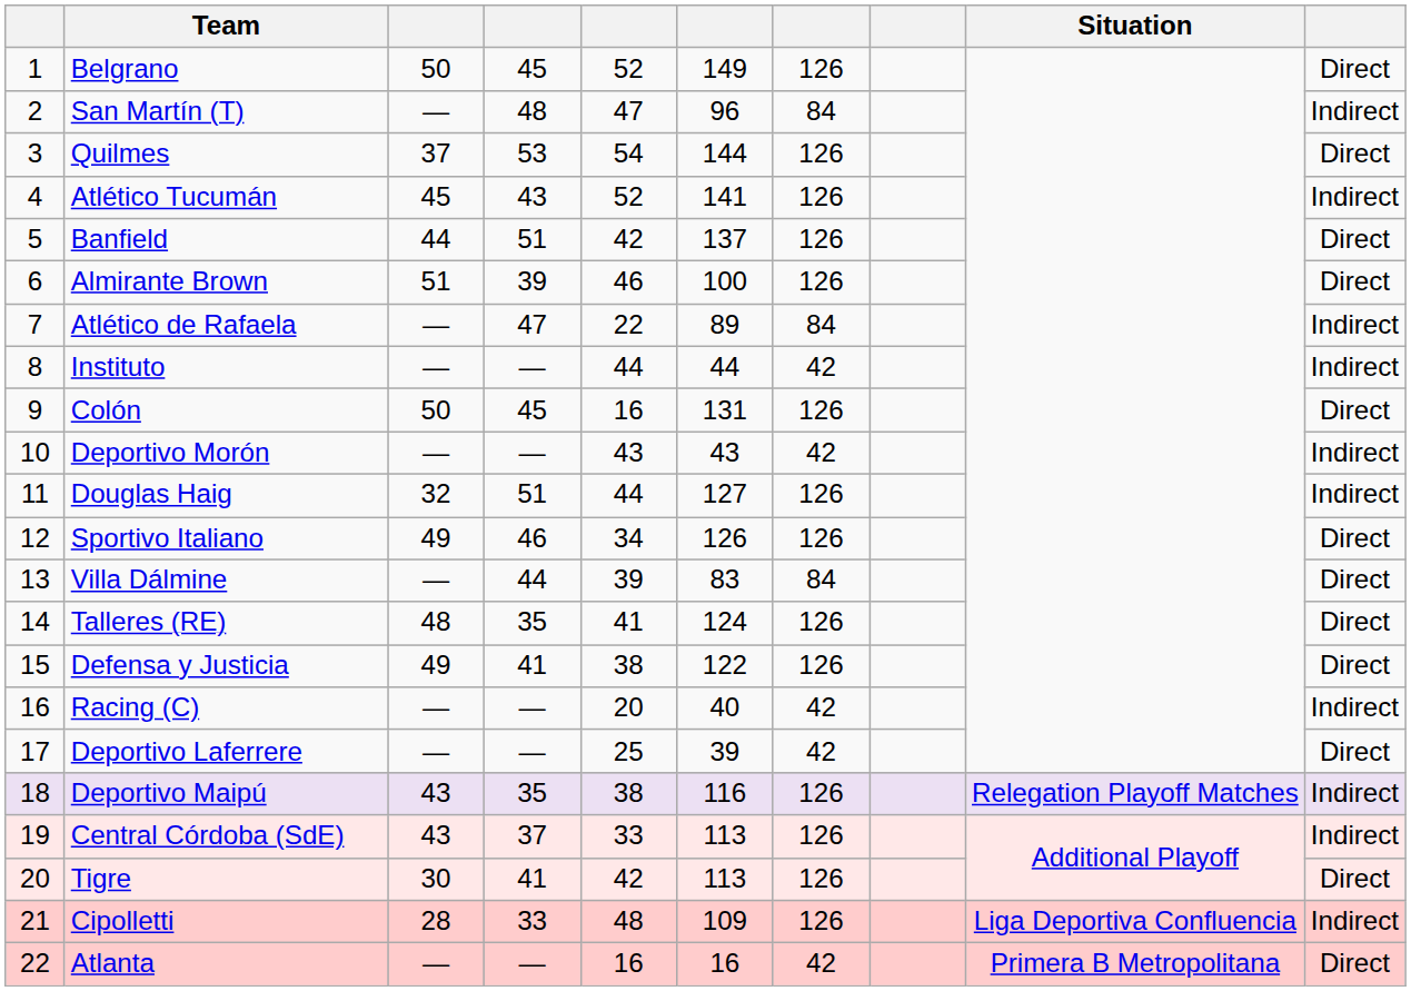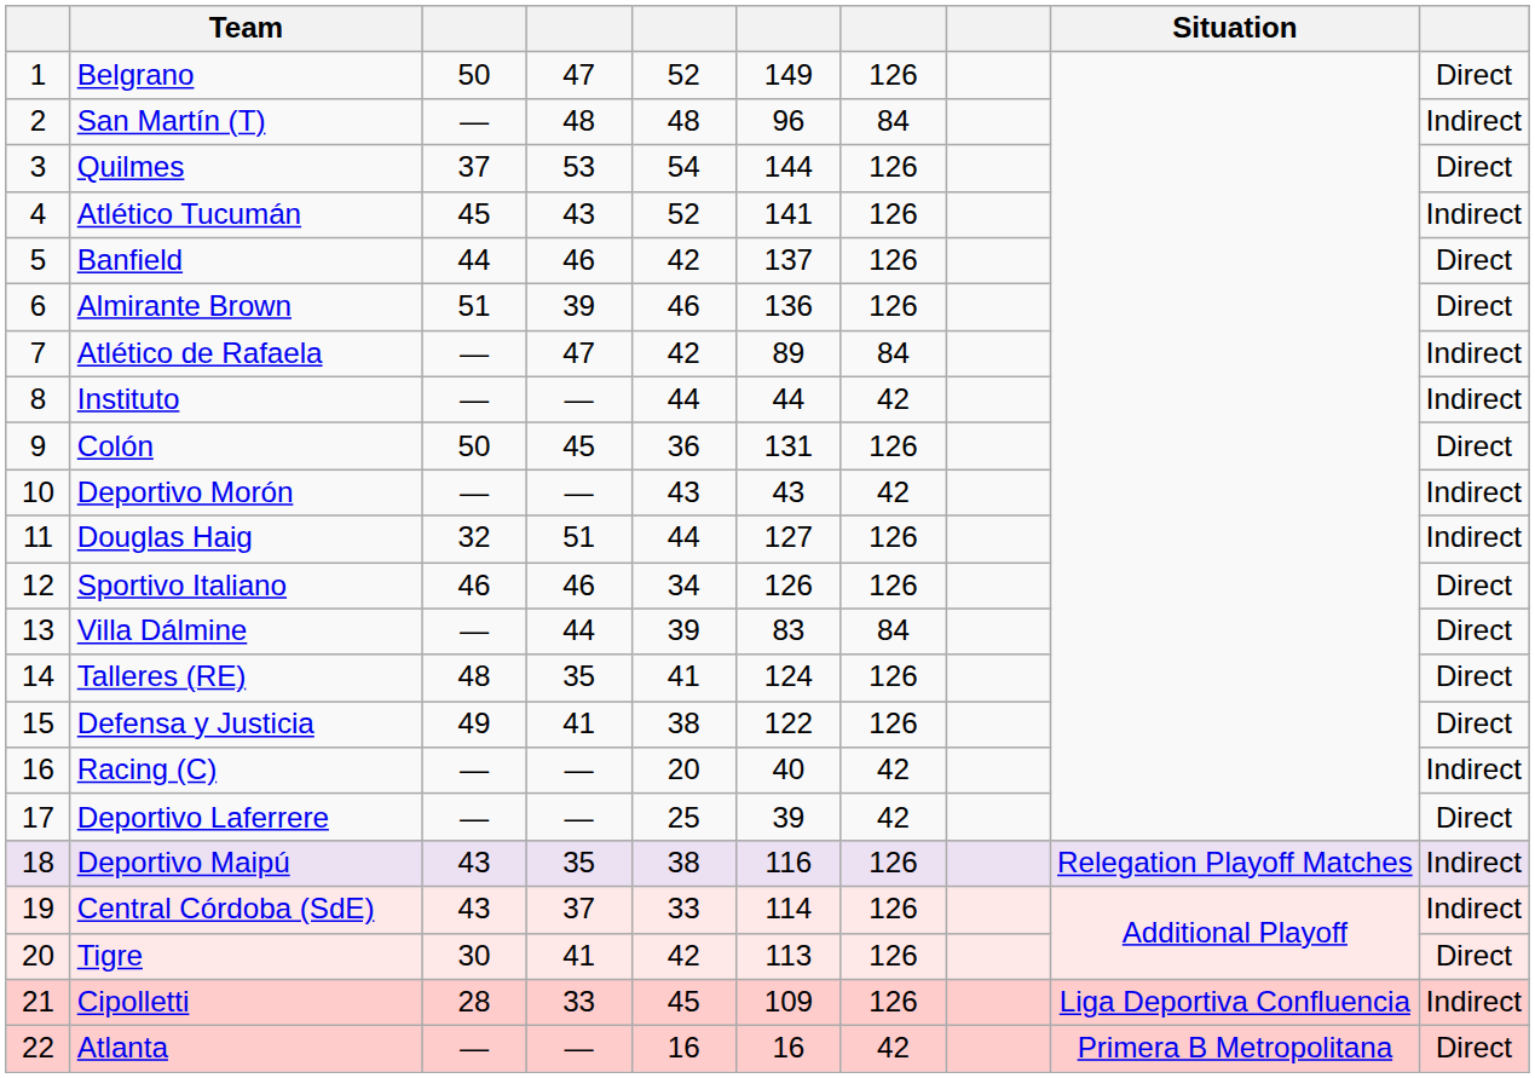 <table class="wikitable" style="text-align: center;">
 <tr>
 <th width=28><br></th>
 <th width=185>Team</th>
 <th width=50></th>
 <th width=50></th>
 <th width=50></th>
 <th width=50></th>
 <th width=50></th>
 <th width=50><br></th>
 <th>Situation</th>
 <th><br></th>
 </tr>
 <tr>
 <td>1</td>
 <td align="left"><a href='#'>Belgrano</a></td>
 <td>50</td>
-<td>45</td>
+<td>47</td>
 <td>52</td>
 <td>149</td>
 <td>126</td>
 <td><strong></strong></td>
 <td rowspan=17></td>
 <td>Direct</td>
 </tr>
 <tr>
 <td>2</td>
 <td align="left"><a href='#'>San Martín (T)</a></td>
 <td>—</td>
 <td>48</td>
-<td>47</td>
+<td>48</td>
 <td>96</td>
 <td>84</td>
 <td><strong></strong></td>
 <td>Indirect</td>
 </tr>
 <tr>
 <td>3</td>
 <td align="left"><a href='#'>Quilmes</a></td>
 <td>37</td>
 <td>53</td>
 <td>54</td>
 <td>144</td>
 <td>126</td>
 <td><strong></strong></td>
 <td>Direct</td>
 </tr>
 <tr>
 <td>4</td>
 <td align="left"><a href='#'>Atlético Tucumán</a></td>
 <td>45</td>
 <td>43</td>
 <td>52</td>
 <td>141</td>
 <td>126</td>
 <td><strong></strong></td>
 <td>Indirect</td>
 </tr>
 <tr>
 <td>5</td>
 <td align="left"><a href='#'>Banfield</a></td>
 <td>44</td>
-<td>51</td>
+<td>46</td>
 <td>42</td>
 <td>137</td>
 <td>126</td>
 <td><strong></strong></td>
 <td>Direct</td>
 </tr>
 <tr>
 <td>6</td>
 <td align="left"><a href='#'>Almirante Brown</a></td>
 <td>51</td>
 <td>39</td>
 <td>46</td>
-<td>100</td>
+<td>136</td>
 <td>126</td>
 <td><strong></strong></td>
 <td>Direct</td>
 </tr>
 <tr>
 <td>7</td>
 <td align="left"><a href='#'>Atlético de Rafaela</a></td>
 <td>—</td>
 <td>47</td>
-<td>22</td>
+<td>42</td>
 <td>89</td>
 <td>84</td>
 <td><strong></strong></td>
 <td>Indirect</td>
 </tr>
 <tr>
 <td>8</td>
 <td align="left"><a href='#'>Instituto</a></td>
 <td>—</td>
 <td>—</td>
 <td>44</td>
 <td>44</td>
 <td>42</td>
 <td><strong></strong></td>
 <td>Indirect</td>
 </tr>
 <tr>
 <td>9</td>
 <td align="left"><a href='#'>Colón</a></td>
 <td>50</td>
 <td>45</td>
-<td>16</td>
+<td>36</td>
 <td>131</td>
 <td>126</td>
 <td><strong></strong></td>
 <td>Direct</td>
 </tr>
 <tr>
 <td>10</td>
 <td align="left"><a href='#'>Deportivo Morón</a></td>
 <td>—</td>
 <td>—</td>
 <td>43</td>
 <td>43</td>
 <td>42</td>
 <td><strong></strong></td>
 <td>Indirect</td>
 </tr>
 <tr>
 <td>11</td>
 <td align="left"><a href='#'>Douglas Haig</a></td>
 <td>32</td>
 <td>51</td>
 <td>44</td>
 <td>127</td>
 <td>126</td>
 <td><strong></strong></td>
 <td>Indirect</td>
 </tr>
 <tr>
 <td>12</td>
 <td align="left"><a href='#'>Sportivo Italiano</a></td>
-<td>49</td>
+<td>46</td>
 <td>46</td>
 <td>34</td>
 <td>126</td>
 <td>126</td>
 <td><strong></strong></td>
 <td>Direct</td>
 </tr>
 <tr>
 <td>13</td>
 <td align="left"><a href='#'>Villa Dálmine</a></td>
 <td>—</td>
 <td>44</td>
 <td>39</td>
 <td>83</td>
 <td>84</td>
 <td><strong></strong></td>
 <td>Direct</td>
 </tr>
 <tr>
 <td>14</td>
 <td align="left"><a href='#'>Talleres (RE)</a></td>
 <td>48</td>
 <td>35</td>
 <td>41</td>
 <td>124</td>
 <td>126</td>
 <td><strong></strong></td>
 <td>Direct</td>
 </tr>
 <tr>
 <td>15</td>
 <td align="left"><a href='#'>Defensa y Justicia</a></td>
 <td>49</td>
 <td>41</td>
 <td>38</td>
 <td>122</td>
 <td>126</td>
 <td><strong></strong></td>
 <td>Direct</td>
 </tr>
 <tr>
 <td>16</td>
 <td align="left"><a href='#'>Racing (C)</a></td>
 <td>—</td>
 <td>—</td>
 <td>20</td>
 <td>40</td>
 <td>42</td>
 <td><strong></strong></td>
 <td>Indirect</td>
 </tr>
 <tr>
 <td>17</td>
 <td align="left"><a href='#'>Deportivo Laferrere</a></td>
 <td>—</td>
 <td>—</td>
 <td>25</td>
 <td>39</td>
 <td>42</td>
 <td><strong></strong></td>
 <td>Direct</td>
 </tr>
 <tr style="background: #ece0f3">
 <td>18</td>
 <td align="left"><a href='#'>Deportivo Maipú</a></td>
 <td>43</td>
 <td>35</td>
 <td>38</td>
 <td>116</td>
 <td>126</td>
 <td><strong></strong></td>
 <td><a href='#'>Relegation Playoff Matches</a></td>
 <td>Indirect</td>
 </tr>
 <tr bgcolor=#ffe8e8>
 <td>19</td>
 <td align="left"><a href='#'>Central Córdoba (SdE)</a></td>
 <td>43</td>
 <td>37</td>
 <td>33</td>
-<td>113</td>
+<td>114</td>
 <td>126</td>
 <td><strong></strong></td>
 <td rowspan=2><a href='#'>Additional Playoff</a></td>
 <td>Indirect</td>
 </tr>
 <tr bgcolor= #ffe8e8>
 <td>20</td>
 <td align="left"><a href='#'>Tigre</a></td>
 <td>30</td>
 <td>41</td>
 <td>42</td>
 <td>113</td>
 <td>126</td>
 <td><strong></strong></td>
 <td>Direct</td>
 </tr>
 <tr bgcolor= #ffcccc>
 <td>21</td>
 <td align="left"><a href='#'>Cipolletti</a></td>
 <td>28</td>
 <td>33</td>
-<td>48</td>
+<td>45</td>
 <td>109</td>
 <td>126</td>
 <td><strong></strong></td>
 <td><a href='#'>Liga Deportiva Confluencia</a></td>
 <td>Indirect</td>
 </tr>
 <tr bgcolor= #ffcccc>
 <td>22</td>
 <td align="left"><a href='#'>Atlanta</a></td>
 <td>—</td>
 <td>—</td>
 <td>16</td>
 <td>16</td>
 <td>42</td>
 <td><strong></strong></td>
 <td><a href='#'>Primera B Metropolitana</a></td>
 <td>Direct</td>
 </tr>
 </table>
